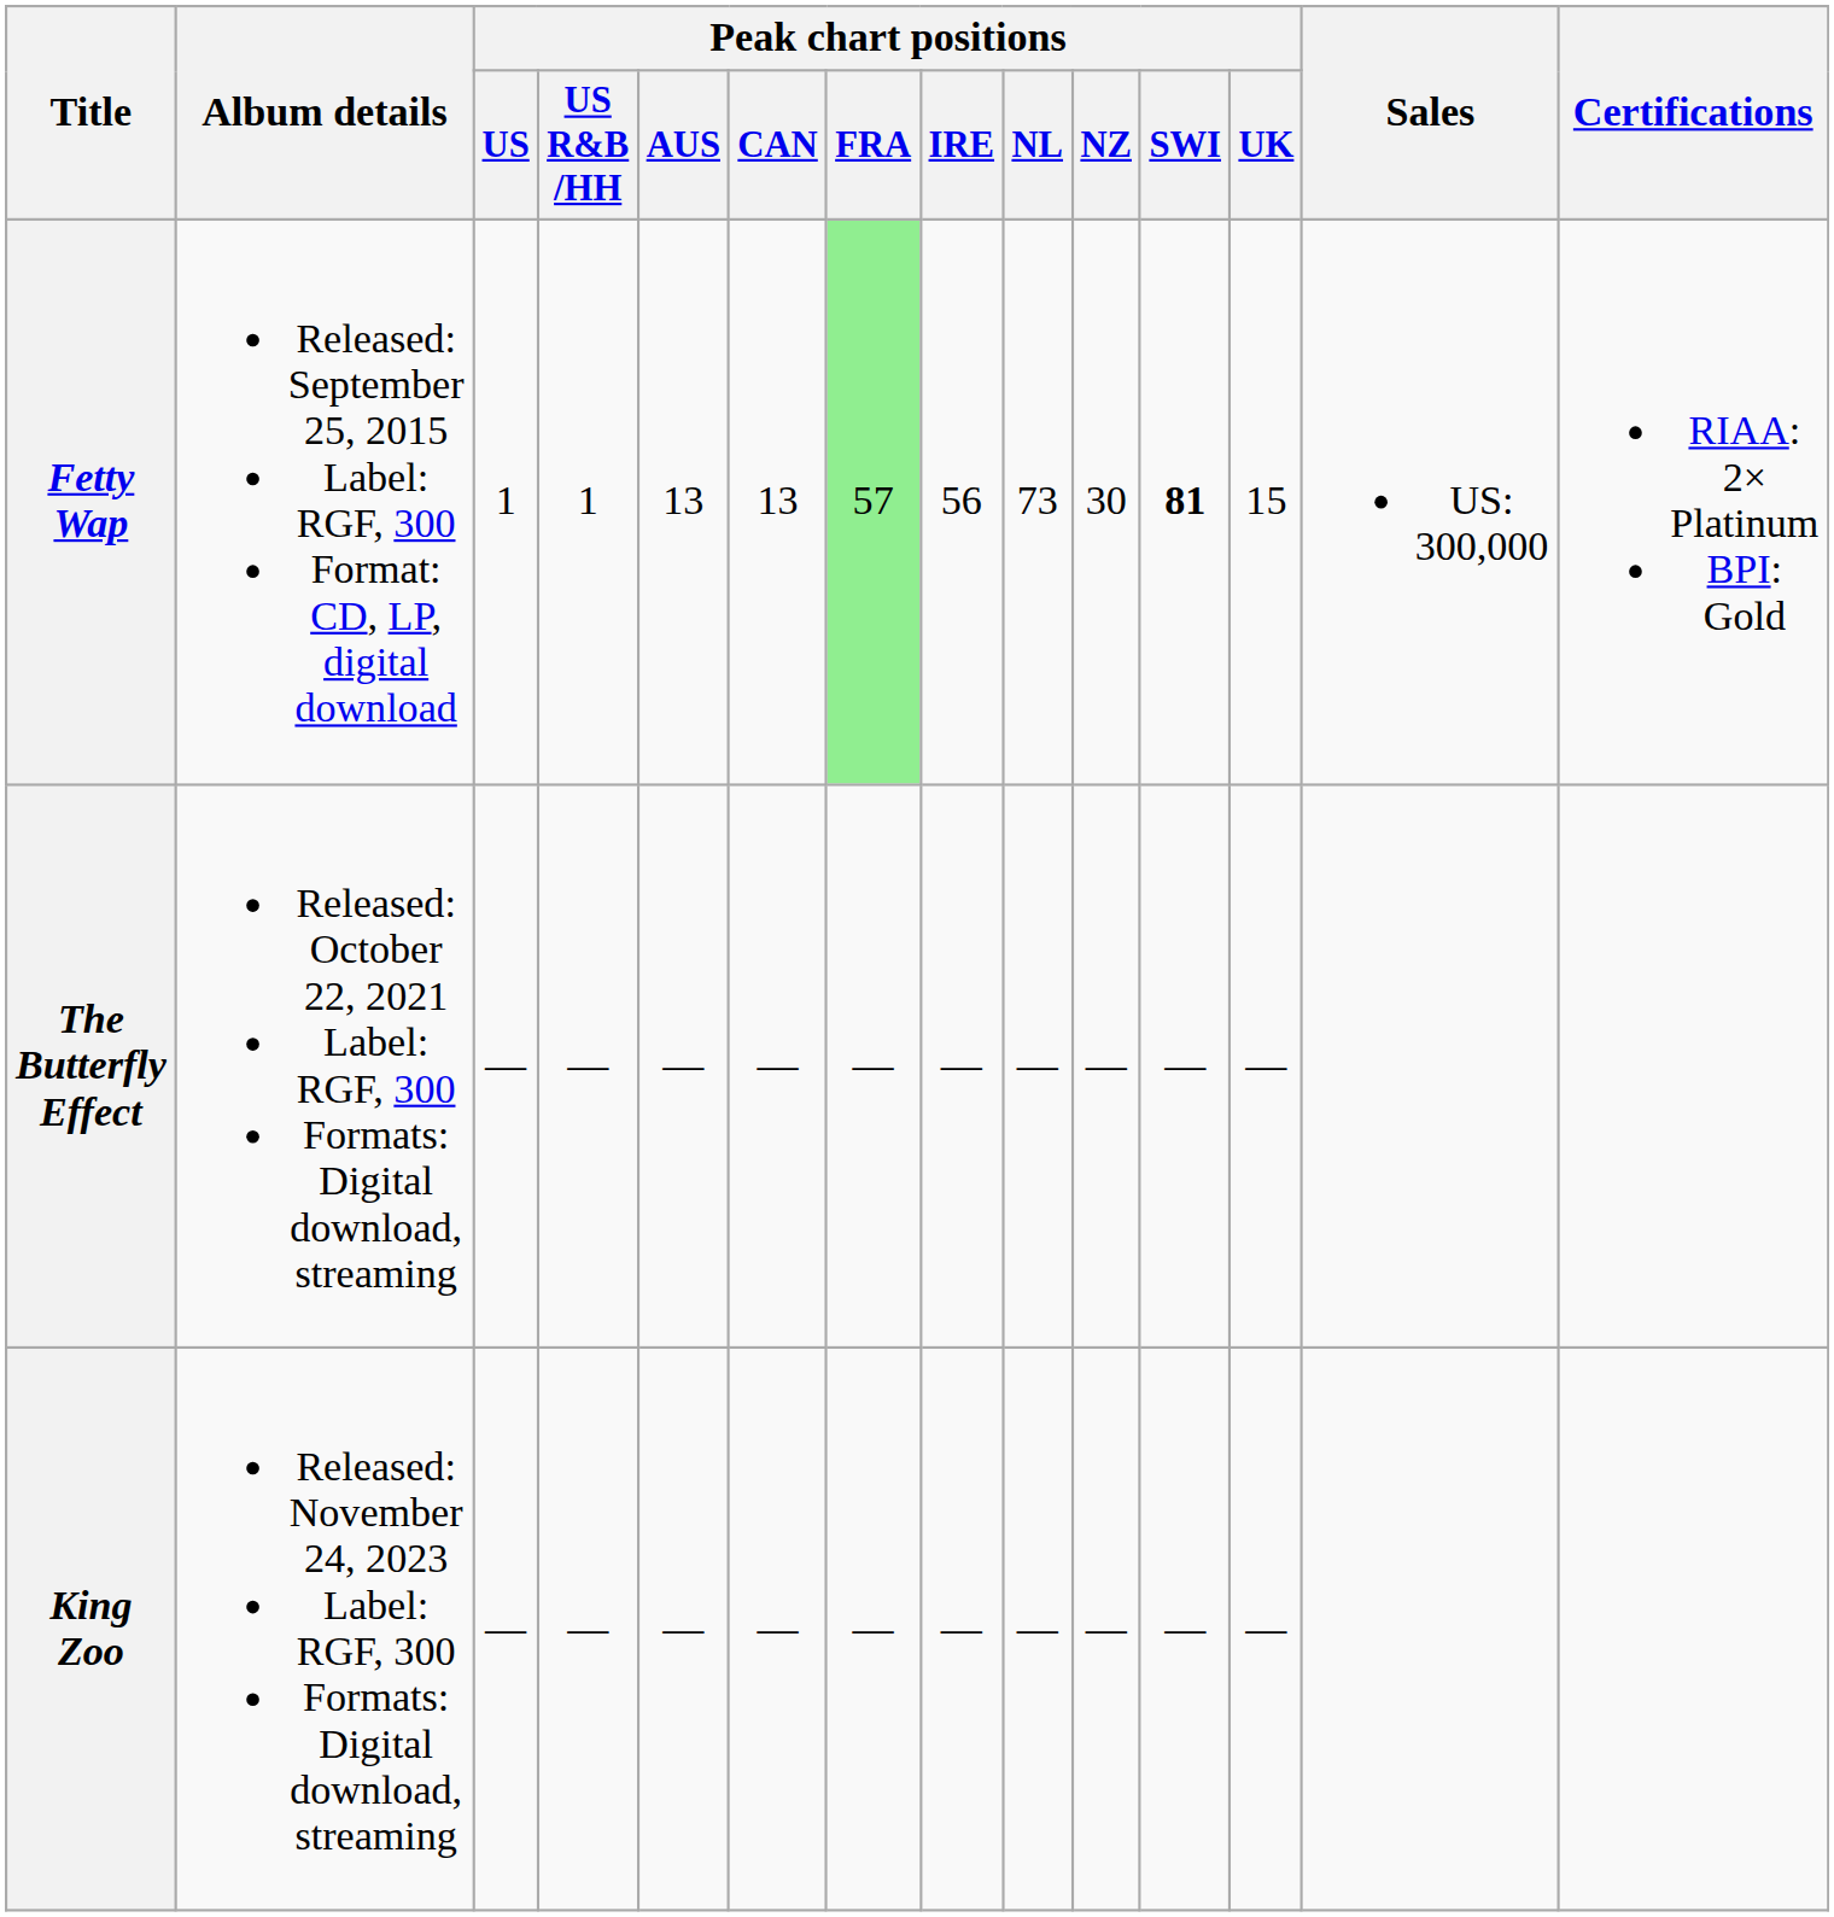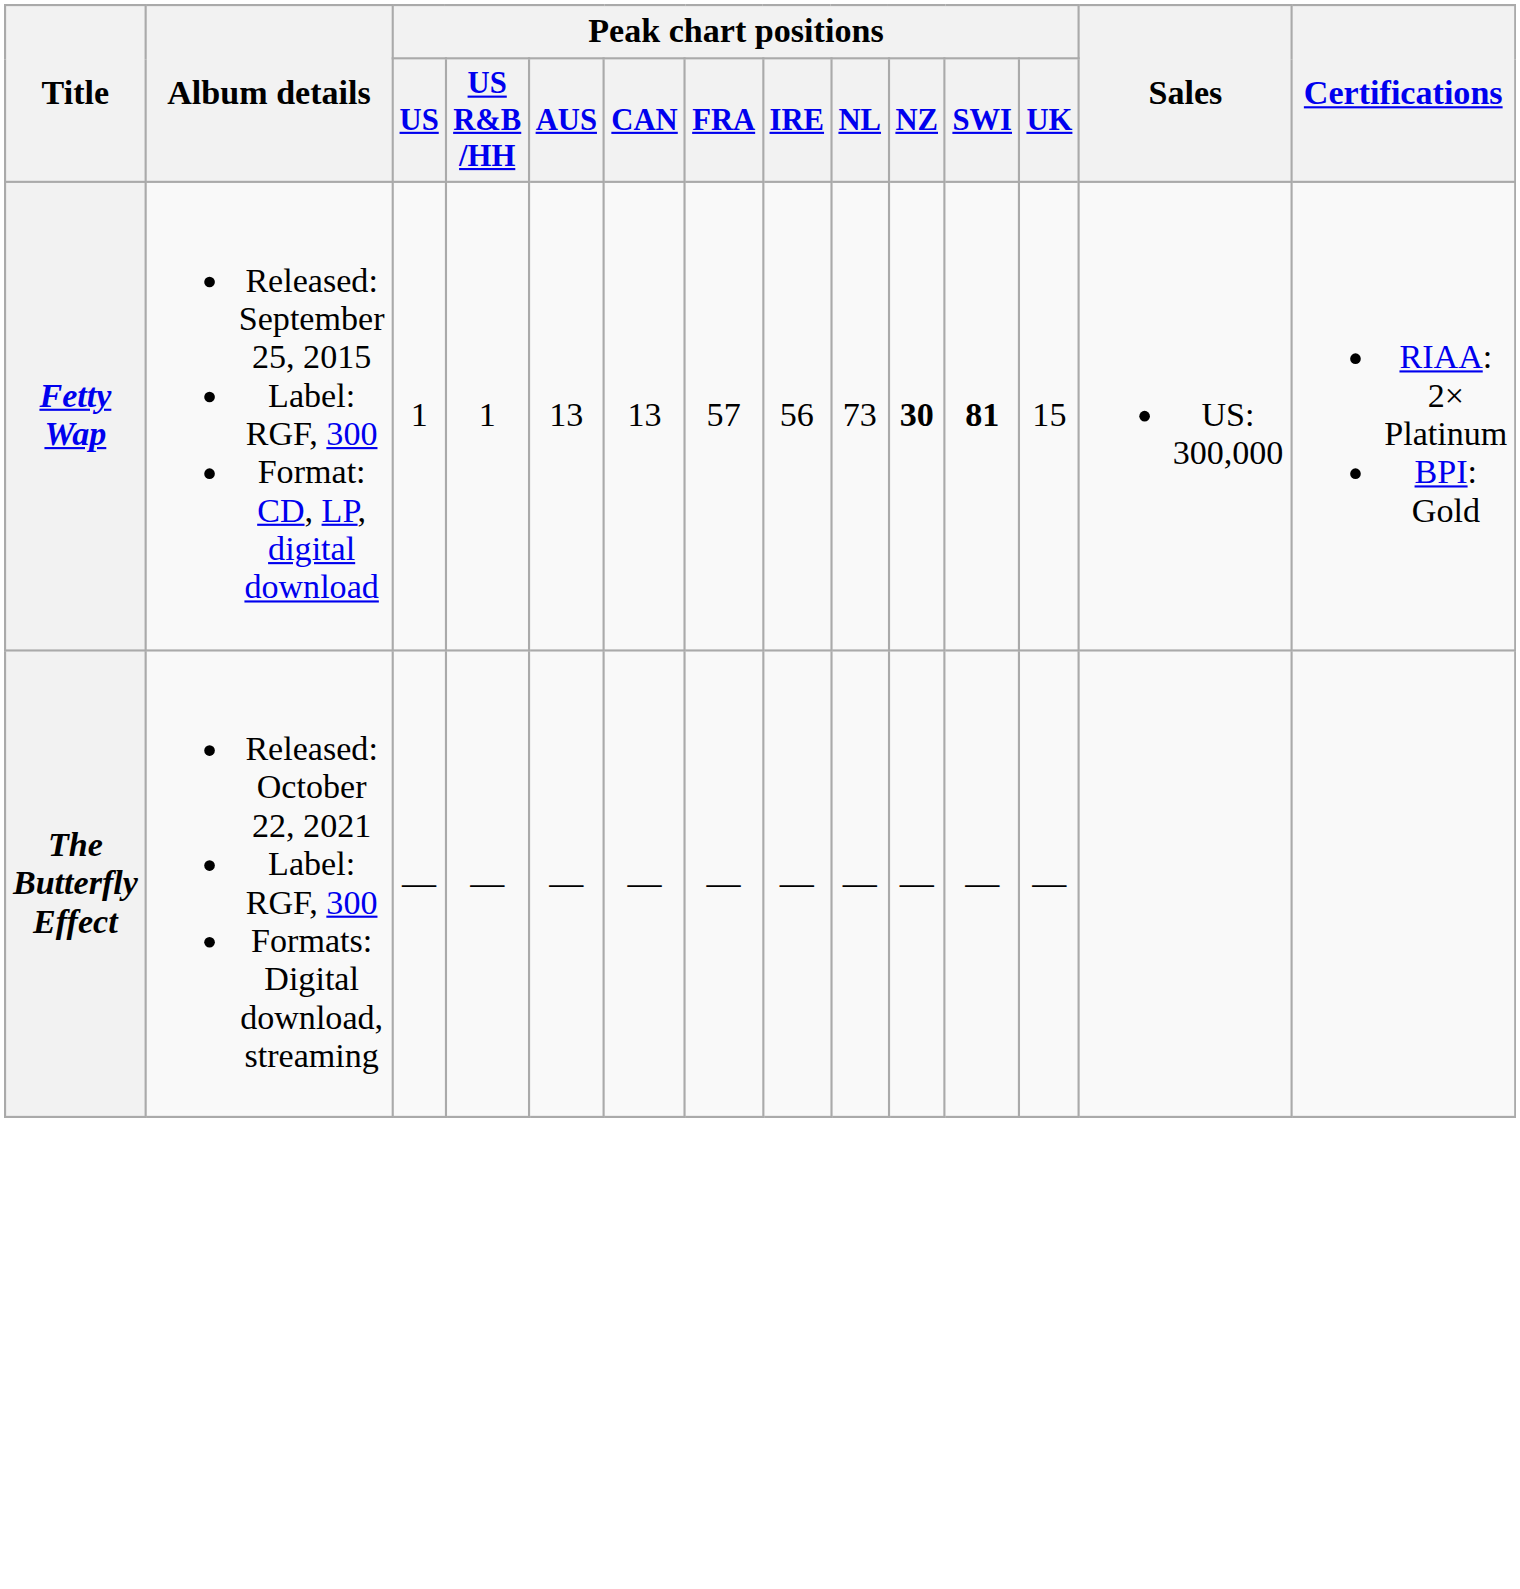 <table class="wikitable plainrowheaders" style="text-align:center;">
 <tr>
 <th scope="col" rowspan="2" style="width:8em;">Title</th>
 <th scope="col" rowspan="2" style="width:20em;">Album details</th>
 <th scope="col" colspan="10">Peak chart positions</th>
 <th scope="col" rowspan="2">Sales</th>
 <th scope="col" rowspan="2"><a href='#'>Certifications</a></th>
 </tr>
 <tr>
 <th scope="col" style="width:3em;font-size:90%;"><a href='#'>US</a><br></th>
 <th scope="col" style="width:3em;font-size:90%;"><a href='#'>US<br>R&B<br>/HH</a><br></th>
 <th scope="col" style="width:3em;font-size:90%;"><a href='#'>AUS</a><br></th>
 <th scope="col" style="width:3em;font-size:90%;"><a href='#'>CAN</a><br></th>
 <th scope="col" style="width:3em;font-size:90%;"><a href='#'>FRA</a><br></th>
 <th scope="col" style="width:3em;font-size:90%;"><a href='#'>IRE</a><br></th>
 <th scope="col" style="width:3em;font-size:90%;"><a href='#'>NL</a><br></th>
 <th scope="col" style="width:3em;font-size:90%;"><a href='#'>NZ</a><br></th>
 <th scope="col" style="width:3em;font-size:90%;"><a href='#'>SWI</a><br></th>
 <th scope="col" style="width:3em;font-size:90%;"><a href='#'>UK</a><br></th>
 </tr>
 <tr>
 <th scope="row"><em><a href='#'>Fetty Wap</a></em></th>
 <td><br><ul><li>Released: September 25, 2015 </li><li>Label: RGF, <a href='#'>300</a></li><li>Format: <a href='#'>CD</a>, <a href='#'>LP</a>, <a href='#'>digital download</a></li></ul></td>
 <td>1</td>
 <td>1</td>
 <td>13</td>
 <td>13</td>
-<td style="background: lightgreen;">57</td>
+<td>57</td>
 <td>56</td>
 <td>73</td>
-<td>30</td>
+<td><strong>30</strong></td>
 <td><strong>81</strong></td>
 <td>15</td>
 <td><br><ul><li>US: 300,000</li></ul></td>
 <td><br><ul><li><a href='#'>RIAA</a>: 2× Platinum</li><li><a href='#'>BPI</a>: Gold</li></ul></td>
 </tr>
 <tr>
 <th scope="row"><em>The Butterfly Effect</em></th>
 <td><br><ul><li>Released: October 22, 2021</li><li>Label: RGF, <a href='#'>300</a></li><li>Formats: Digital download, streaming</li></ul></td>
 <td>—</td>
 <td>—</td>
 <td>—</td>
 <td>—</td>
 <td>—</td>
 <td>—</td>
 <td>—</td>
 <td>—</td>
 <td>—</td>
 <td>—</td>
 <td></td>
 <td></td>
 </tr>
-<tr>
-<th scope="row"><em>King Zoo</em></th>
-<td><br><ul><li>Released: November 24, 2023</li><li>Label: RGF, 300</li><li>Formats: Digital download, streaming</li></ul></td>
-<td>—</td>
-<td>—</td>
-<td>—</td>
-<td>—</td>
-<td>—</td>
-<td>—</td>
-<td>—</td>
-<td>—</td>
-<td>—</td>
-<td>—</td>
-<td></td>
-<td></td>
-</tr>
 </table>
